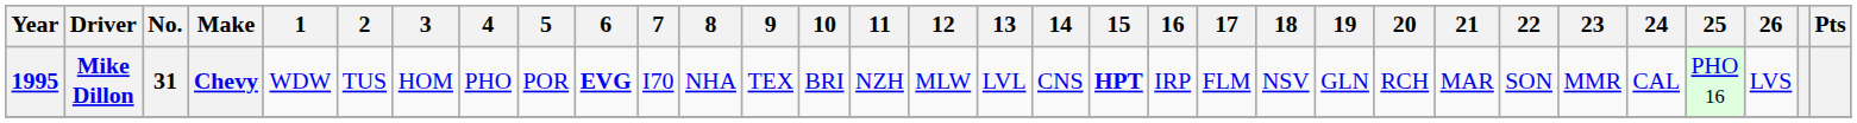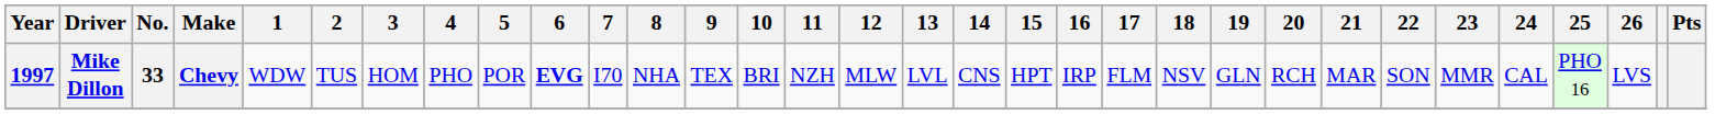 <table class="wikitable" style="text-align:center; font-size:75%">
 <tr>
 <th>Year</th>
 <th>Driver</th>
 <th>No.</th>
 <th>Make</th>
 <th>1</th>
 <th>2</th>
 <th>3</th>
 <th>4</th>
 <th>5</th>
 <th>6</th>
 <th>7</th>
 <th>8</th>
 <th>9</th>
 <th>10</th>
 <th>11</th>
 <th>12</th>
 <th>13</th>
 <th>14</th>
 <th>15</th>
 <th>16</th>
 <th>17</th>
 <th>18</th>
 <th>19</th>
 <th>20</th>
 <th>21</th>
 <th>22</th>
 <th>23</th>
 <th>24</th>
 <th>25</th>
 <th>26</th>
 <th></th>
 <th>Pts</th>
 </tr>
 <tr>
-<th><a href='#'>1995</a></th>
+<th><a href='#'>1997</a></th>
 <th><a href='#'>Mike Dillon</a></th>
-<th>31</th>
+<th>33</th>
 <th><a href='#'>Chevy</a></th>
 <td><a href='#'>WDW</a></td>
 <td><a href='#'>TUS</a></td>
 <td><a href='#'>HOM</a></td>
 <td><a href='#'>PHO</a></td>
 <td><a href='#'>POR</a></td>
 <td><strong><a href='#'>EVG</a></strong></td>
 <td><a href='#'>I70</a></td>
 <td><a href='#'>NHA</a></td>
 <td><a href='#'>TEX</a></td>
 <td><a href='#'>BRI</a></td>
 <td><a href='#'>NZH</a></td>
 <td><a href='#'>MLW</a></td>
 <td><a href='#'>LVL</a></td>
 <td><a href='#'>CNS</a></td>
-<td><strong><a href='#'>HPT</a></strong></td>
+<td><a href='#'>HPT</a></td>
 <td><a href='#'>IRP</a></td>
 <td><a href='#'>FLM</a></td>
 <td><a href='#'>NSV</a></td>
 <td><a href='#'>GLN</a></td>
 <td><a href='#'>RCH</a></td>
 <td><a href='#'>MAR</a></td>
 <td><a href='#'>SON</a></td>
 <td><a href='#'>MMR</a></td>
 <td><a href='#'>CAL</a></td>
 <td style="background:#DFFFDF;"><a href='#'>PHO</a><br><small>16</small></td>
 <td><a href='#'>LVS</a></td>
 <th></th>
 <th></th>
 </tr>
 <tr>
 </tr>
 </table>
